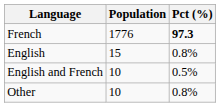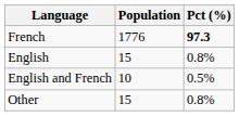 <table class="wikitable">
 <tr>
 <th>Language</th>
 <th>Population</th>
 <th>Pct (%)</th>
 </tr>
 <tr>
 <td>French</td>
 <td>1776</td>
 <td><strong>97.3</strong></td>
 </tr>
 <tr>
 <td>English</td>
 <td>15</td>
 <td>0.8%</td>
 </tr>
 <tr>
 <td>English and French</td>
 <td>10</td>
 <td>0.5%</td>
 </tr>
 <tr>
 <td>Other</td>
-<td>10</td>
+<td>15</td>
 <td>0.8%</td>
 </tr>
 </table>
